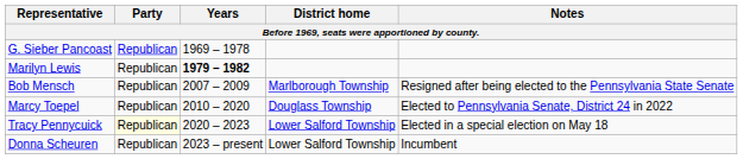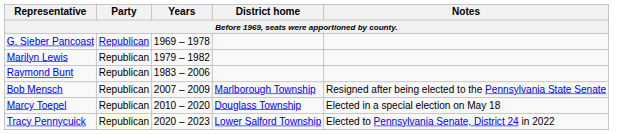 <table class=wikitable>
 <tr valign=bottom>
 <th>Representative</th>
 <th>Party</th>
 <th>Years</th>
 <th>District home</th>
 <th>Notes</th>
 </tr>
 <tr>
 <th colspan=5 style="font-size: 80%;"><em>Before 1969, seats were apportioned by county.</em></th>
 </tr>
 <tr>
 <td><a href='#'>G. Sieber Pancoast</a></td>
 <td><a href='#'>Republican</a></td>
 <td>1969 – 1978</td>
 <td></td>
 <td></td>
 </tr>
 <tr>
 <td><a href='#'>Marilyn Lewis</a></td>
 <td>Republican</td>
-<td><strong>1979 – 1982</strong></td>
+<td>1979 – 1982</td>
+<td></td>
+<td></td>
+</tr>
+<tr>
+<td><a href='#'>Raymond Bunt</a></td>
+<td>Republican</td>
+<td>1983 – 2006</td>
 <td></td>
 <td></td>
 </tr>
 <tr>
 <td><a href='#'>Bob Mensch</a></td>
 <td>Republican</td>
 <td>2007 – 2009</td>
 <td><a href='#'>Marlborough Township</a></td>
 <td>Resigned after being elected to the <a href='#'>Pennsylvania State Senate</a></td>
 </tr>
 <tr>
 <td><a href='#'>Marcy Toepel</a></td>
 <td>Republican</td>
 <td>2010 – 2020</td>
 <td><a href='#'>Douglass Township</a></td>
-<td>Elected to <a href='#'>Pennsylvania Senate, District 24</a> in 2022</td>
+<td>Elected in a special election on May 18</td>
 </tr>
 <tr>
 <td><a href='#'>Tracy Pennycuick</a></td>
 <td style="background: lightyellow;">Republican</td>
 <td>2020 – 2023</td>
 <td><a href='#'>Lower Salford Township</a></td>
-<td>Elected in a special election on May 18</td>
-</tr>
-<tr>
-<td><a href='#'>Donna Scheuren</a></td>
-<td>Republican</td>
-<td>2023 – present</td>
-<td>Lower Salford Township</td>
-<td>Incumbent</td>
+<td>Elected to <a href='#'>Pennsylvania Senate, District 24</a> in 2022</td>
 </tr>
 </table>
